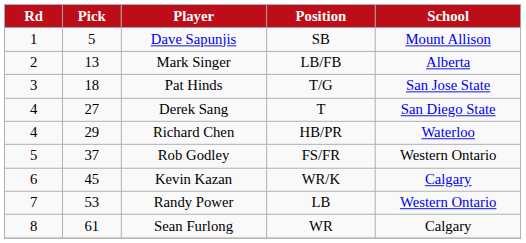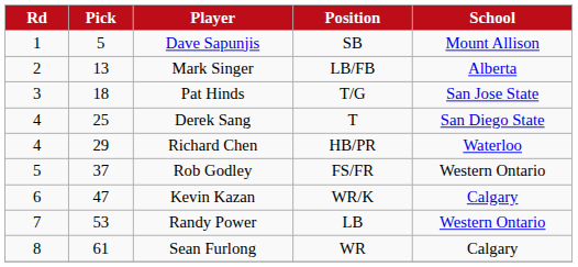 <table class="wikitable sortable">
 <tr>
 <th style="background:#bd0d18;color:#FFFFFF;"  width="8%">Rd</th>
 <th style="background:#bd0d18;color:#FFFFFF;"  width="8%">Pick</th>
 <th style="background:#bd0d18;color:#FFFFFF;"  width="20%">Player</th>
 <th style="background:#bd0d18;color:#FFFFFF;"  width="15%">Position</th>
 <th style="background:#bd0d18;color:#FFFFFF;"  width="20%">School</th>
 </tr>
 <tr align="center">
 <td align=center>1</td>
 <td>5</td>
 <td><a href='#'>Dave Sapunjis</a></td>
 <td>SB</td>
 <td><a href='#'>Mount Allison</a></td>
 </tr>
 <tr align="center">
 <td align=center>2</td>
 <td>13</td>
 <td>Mark Singer</td>
 <td>LB/FB</td>
 <td><a href='#'>Alberta</a></td>
 </tr>
 <tr align="center">
 <td align=center>3</td>
 <td>18</td>
 <td>Pat Hinds</td>
 <td>T/G</td>
 <td><a href='#'>San Jose State</a></td>
 </tr>
 <tr align="center">
 <td align=center>4</td>
-<td>27</td>
+<td>25</td>
 <td>Derek Sang</td>
 <td>T</td>
 <td><a href='#'>San Diego State</a></td>
 </tr>
 <tr align="center">
 <td align=center>4</td>
 <td>29</td>
 <td>Richard Chen</td>
 <td>HB/PR</td>
 <td><a href='#'>Waterloo</a></td>
 </tr>
 <tr align="center">
 <td align=center>5</td>
 <td>37</td>
 <td>Rob Godley</td>
 <td>FS/FR</td>
 <td>Western Ontario</td>
 </tr>
 <tr align="center">
 <td align=center>6</td>
-<td>45</td>
+<td>47</td>
 <td>Kevin Kazan</td>
 <td>WR/K</td>
 <td><a href='#'>Calgary</a></td>
 </tr>
 <tr align="center">
 <td align=center>7</td>
 <td>53</td>
 <td>Randy Power</td>
 <td>LB</td>
 <td><a href='#'>Western Ontario</a></td>
 </tr>
 <tr align="center">
 <td align=center>8</td>
 <td>61</td>
 <td>Sean Furlong</td>
 <td>WR</td>
 <td>Calgary</td>
 </tr>
 <tr>
 </tr>
 </table>
